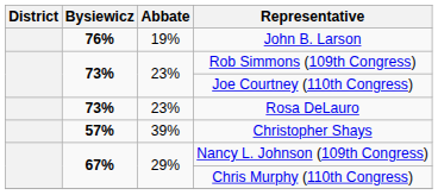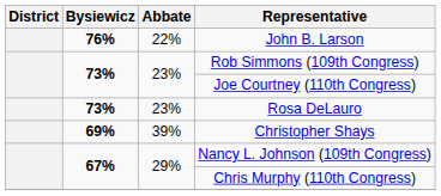 <table class="wikitable">
 <tr>
 <th>District</th>
 <th>Bysiewicz</th>
 <th>Abbate</th>
 <th>Representative</th>
 </tr>
 <tr align=center>
 <th></th>
 <td><strong>76%</strong></td>
-<td>19%</td>
+<td>22%</td>
 <td><a href='#'>John B. Larson</a></td>
 </tr>
 <tr align=center>
 <th rowspan=2 ></th>
 <td rowspan=2><strong>73%</strong></td>
 <td rowspan=2>23%</td>
 <td><a href='#'>Rob Simmons</a> (<a href='#'>109th Congress</a>)</td>
 </tr>
 <tr align=center>
 <td><a href='#'>Joe Courtney</a> (<a href='#'>110th Congress</a>)</td>
 </tr>
 <tr align=center>
 <th></th>
 <td><strong>73%</strong></td>
 <td>23%</td>
 <td><a href='#'>Rosa DeLauro</a></td>
 </tr>
 <tr align=center>
 <th></th>
-<td><strong>57%</strong></td>
+<td><strong>69%</strong></td>
 <td>39%</td>
 <td><a href='#'>Christopher Shays</a></td>
 </tr>
 <tr align=center>
 <th rowspan=2 ></th>
 <td rowspan=2><strong>67%</strong></td>
 <td rowspan=2>29%</td>
 <td><a href='#'>Nancy L. Johnson</a> (<a href='#'>109th Congress</a>)</td>
 </tr>
 <tr align=center>
 <td><a href='#'>Chris Murphy</a> (<a href='#'>110th Congress</a>)</td>
 </tr>
 <tr align=center>
 </tr>
 </table>
